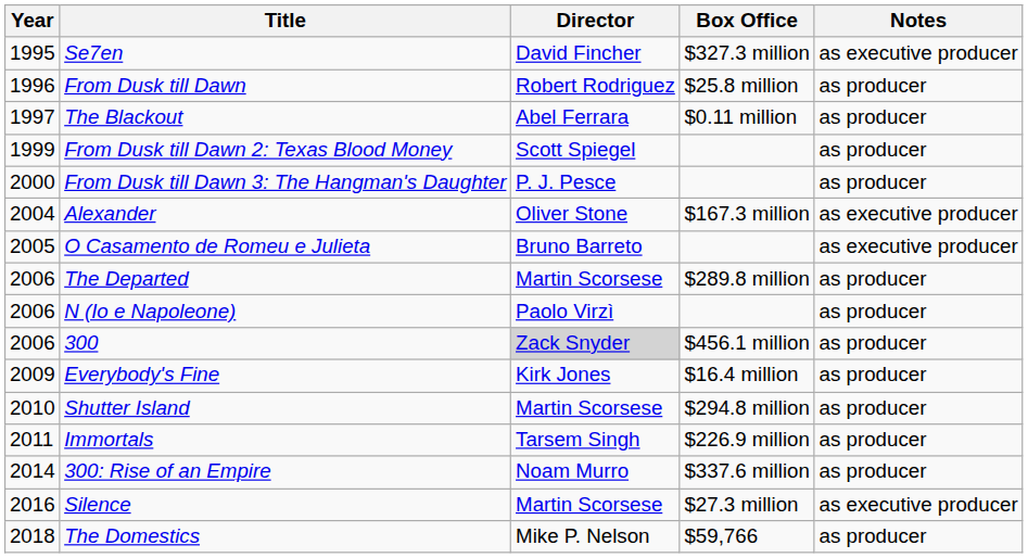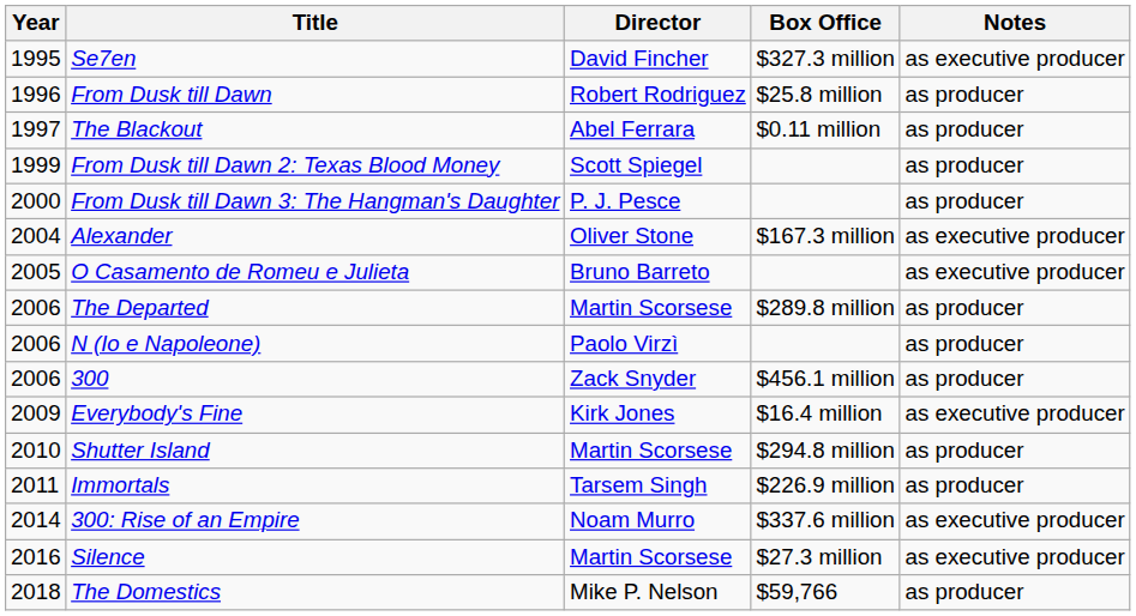 <table class="wikitable sortable">
 <tr>
 <th>Year</th>
 <th>Title</th>
 <th>Director</th>
 <th>Box Office</th>
 <th>Notes</th>
 </tr>
 <tr>
 <td>1995</td>
 <td><em><a href='#'>Se7en</a></em></td>
 <td><a href='#'>David Fincher</a></td>
 <td>$327.3 million</td>
 <td>as executive producer</td>
 </tr>
 <tr>
 <td>1996</td>
 <td><em><a href='#'>From Dusk till Dawn</a></em></td>
 <td><a href='#'>Robert Rodriguez</a></td>
 <td>$25.8 million</td>
 <td>as producer</td>
 </tr>
 <tr>
 <td>1997</td>
 <td><em><a href='#'>The Blackout</a></em></td>
 <td><a href='#'>Abel Ferrara</a></td>
 <td>$0.11 million</td>
 <td>as producer</td>
 </tr>
 <tr>
 <td>1999</td>
 <td><em><a href='#'>From Dusk till Dawn 2: Texas Blood Money</a></em></td>
 <td><a href='#'>Scott Spiegel</a></td>
 <td></td>
 <td>as producer</td>
 </tr>
 <tr>
 <td>2000</td>
 <td><em><a href='#'>From Dusk till Dawn 3: The Hangman's Daughter</a></em></td>
 <td><a href='#'>P. J. Pesce</a></td>
 <td></td>
 <td>as producer</td>
 </tr>
 <tr>
 <td>2004</td>
 <td><em><a href='#'>Alexander</a></em></td>
 <td><a href='#'>Oliver Stone</a></td>
 <td>$167.3 million</td>
 <td>as executive producer</td>
 </tr>
 <tr>
 <td>2005</td>
 <td><em><a href='#'>O Casamento de Romeu e Julieta</a></em></td>
 <td><a href='#'>Bruno Barreto</a></td>
 <td></td>
 <td>as executive producer</td>
 </tr>
 <tr>
 <td>2006</td>
 <td><em><a href='#'>The Departed</a></em></td>
 <td><a href='#'>Martin Scorsese</a></td>
 <td>$289.8 million</td>
 <td>as producer</td>
 </tr>
 <tr>
 <td>2006</td>
 <td><em><a href='#'>N (Io e Napoleone)</a></em></td>
 <td><a href='#'>Paolo Virzì</a></td>
 <td></td>
 <td>as producer</td>
 </tr>
 <tr>
 <td>2006</td>
 <td><em><a href='#'>300</a></em></td>
-<td style="background: lightgrey;"><a href='#'>Zack Snyder</a></td>
+<td><a href='#'>Zack Snyder</a></td>
 <td>$456.1 million</td>
 <td>as producer</td>
 </tr>
 <tr>
 <td>2009</td>
 <td><em><a href='#'>Everybody's Fine</a></em></td>
 <td><a href='#'>Kirk Jones</a></td>
 <td>$16.4 million</td>
-<td>as producer</td>
+<td>as executive producer</td>
 </tr>
 <tr>
 <td>2010</td>
 <td><em><a href='#'>Shutter Island</a></em></td>
 <td><a href='#'>Martin Scorsese</a></td>
 <td>$294.8 million</td>
 <td>as producer</td>
 </tr>
 <tr>
 <td>2011</td>
 <td><em><a href='#'>Immortals</a></em></td>
 <td><a href='#'>Tarsem Singh</a></td>
 <td>$226.9 million</td>
 <td>as producer</td>
 </tr>
 <tr>
 <td>2014</td>
 <td><em><a href='#'>300: Rise of an Empire</a></em></td>
 <td><a href='#'>Noam Murro</a></td>
 <td>$337.6 million</td>
-<td>as producer</td>
+<td>as executive producer</td>
 </tr>
 <tr>
 <td>2016</td>
 <td><em><a href='#'>Silence</a></em></td>
 <td><a href='#'>Martin Scorsese</a></td>
 <td>$27.3 million</td>
 <td>as executive producer</td>
 </tr>
 <tr>
 <td>2018</td>
 <td><em><a href='#'>The Domestics</a></em></td>
 <td>Mike P. Nelson</td>
 <td>$59,766</td>
 <td>as producer</td>
 </tr>
 </table>
